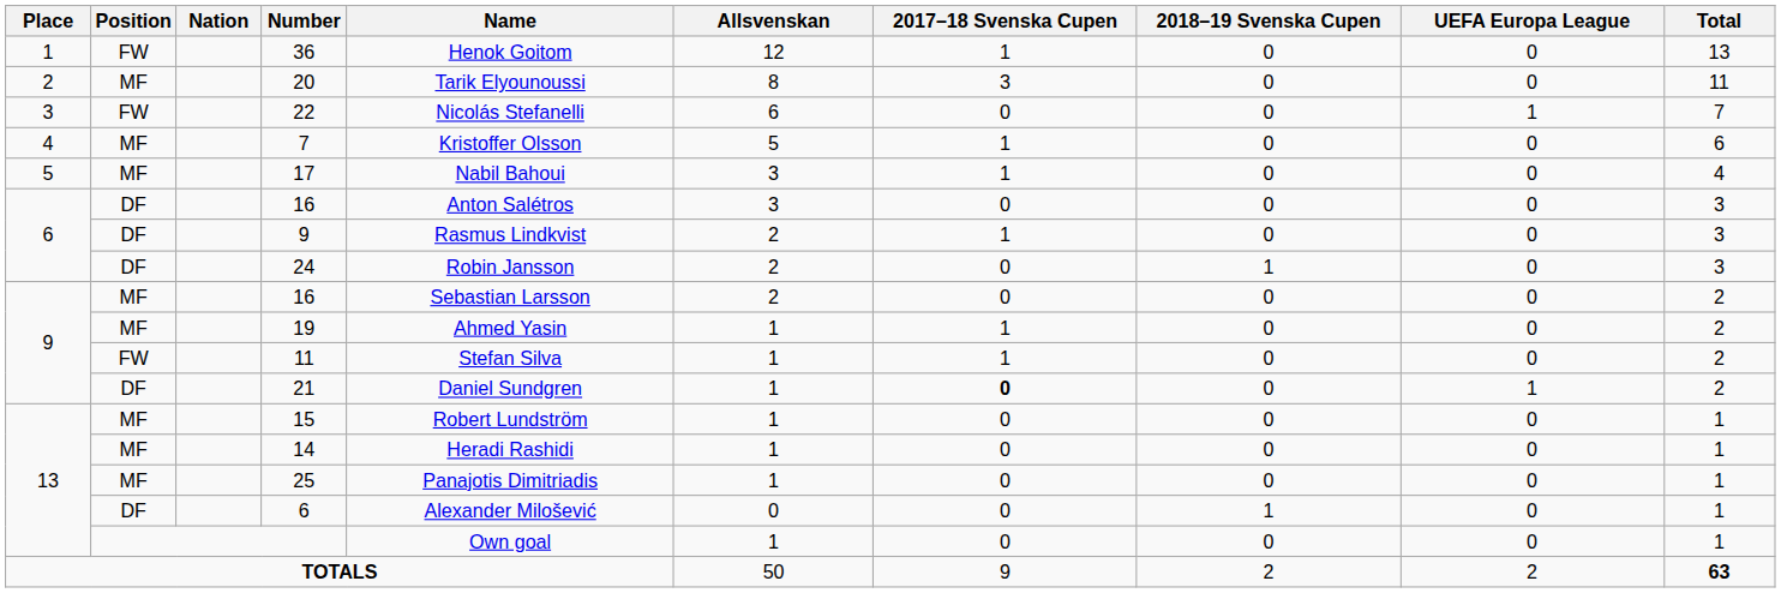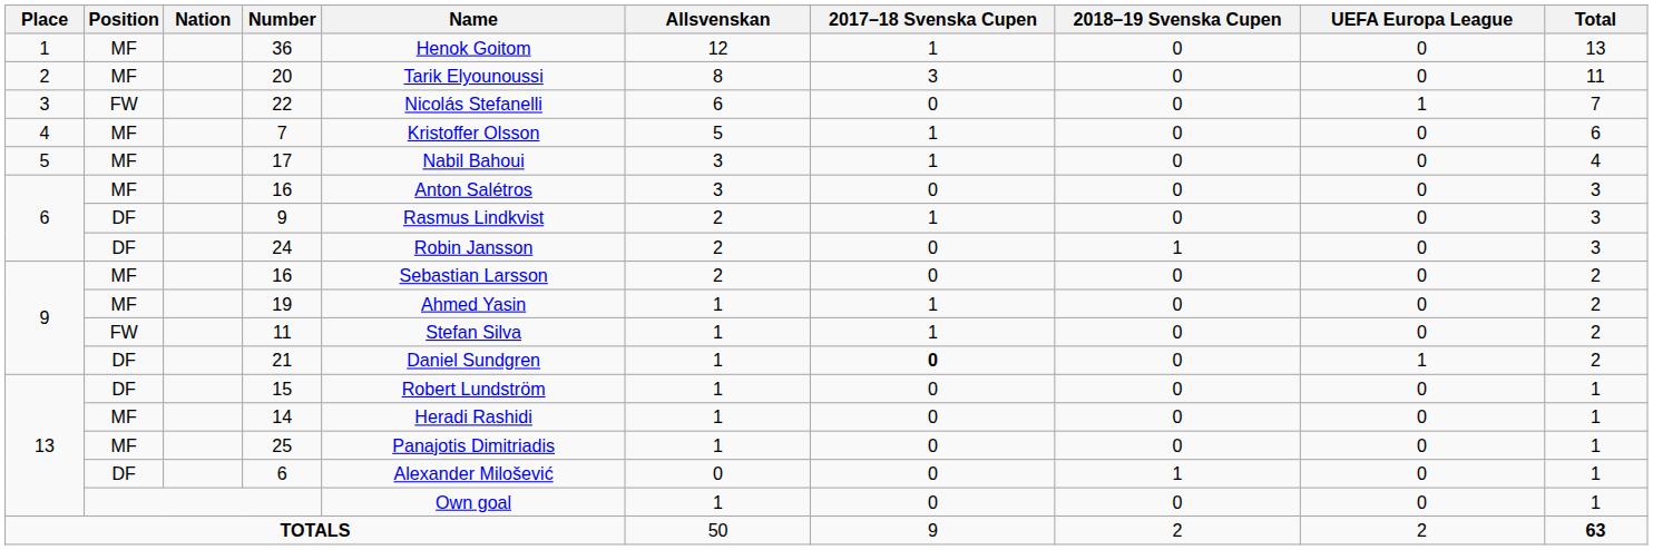 <table class="wikitable" style="font-size: 95%; text-align: center;">
 <tr>
 <th width=60>Place</th>
 <th width=60>Position</th>
 <th width=60>Nation</th>
 <th width=60>Number</th>
 <th width=250>Name</th>
 <th width=150>Allsvenskan</th>
 <th width=200>2017–18 Svenska Cupen</th>
 <th width=200>2018–19 Svenska Cupen</th>
 <th width=200>UEFA Europa League</th>
 <th width=80><strong>Total</strong></th>
 </tr>
 <tr>
 <td>1</td>
-<td>FW</td>
+<td>MF</td>
 <td></td>
 <td>36</td>
 <td><a href='#'>Henok Goitom</a></td>
 <td>12</td>
 <td>1</td>
 <td>0</td>
 <td>0</td>
 <td>13</td>
 </tr>
 <tr>
 <td>2</td>
 <td>MF</td>
 <td></td>
 <td>20</td>
 <td><a href='#'>Tarik Elyounoussi</a></td>
 <td>8</td>
 <td>3</td>
 <td>0</td>
 <td>0</td>
 <td>11</td>
 </tr>
 <tr>
 <td>3</td>
 <td>FW</td>
 <td></td>
 <td>22</td>
 <td><a href='#'>Nicolás Stefanelli</a></td>
 <td>6</td>
 <td>0</td>
 <td>0</td>
 <td>1</td>
 <td>7</td>
 </tr>
 <tr>
 <td>4</td>
 <td>MF</td>
 <td></td>
 <td>7</td>
 <td><a href='#'>Kristoffer Olsson</a></td>
 <td>5</td>
 <td>1</td>
 <td>0</td>
 <td>0</td>
 <td>6</td>
 </tr>
 <tr>
 <td>5</td>
 <td>MF</td>
 <td></td>
 <td>17</td>
 <td><a href='#'>Nabil Bahoui</a></td>
 <td>3</td>
 <td>1</td>
 <td>0</td>
 <td>0</td>
 <td>4</td>
 </tr>
 <tr>
 <td rowspan="3">6</td>
-<td>DF</td>
+<td>MF</td>
 <td></td>
 <td>16</td>
 <td><a href='#'>Anton Salétros</a></td>
 <td>3</td>
 <td>0</td>
 <td>0</td>
 <td>0</td>
 <td>3</td>
 </tr>
 <tr>
 <td>DF</td>
 <td></td>
 <td>9</td>
 <td><a href='#'>Rasmus Lindkvist</a></td>
 <td>2</td>
 <td>1</td>
 <td>0</td>
 <td>0</td>
 <td>3</td>
 </tr>
 <tr>
 <td>DF</td>
 <td></td>
 <td>24</td>
 <td><a href='#'>Robin Jansson</a></td>
 <td>2</td>
 <td>0</td>
 <td>1</td>
 <td>0</td>
 <td>3</td>
 </tr>
 <tr>
 <td rowspan="4">9</td>
 <td>MF</td>
 <td></td>
 <td>16</td>
 <td><a href='#'>Sebastian Larsson</a></td>
 <td>2</td>
 <td>0</td>
 <td>0</td>
 <td>0</td>
 <td>2</td>
 </tr>
 <tr>
 <td>MF</td>
 <td></td>
 <td>19</td>
 <td><a href='#'>Ahmed Yasin</a></td>
 <td>1</td>
 <td>1</td>
 <td>0</td>
 <td>0</td>
 <td>2</td>
 </tr>
 <tr>
 <td>FW</td>
 <td></td>
 <td>11</td>
 <td><a href='#'>Stefan Silva</a></td>
 <td>1</td>
 <td>1</td>
 <td>0</td>
 <td>0</td>
 <td>2</td>
 </tr>
 <tr>
 <td>DF</td>
 <td></td>
 <td>21</td>
 <td><a href='#'>Daniel Sundgren</a></td>
 <td>1</td>
 <td><strong>0</strong></td>
 <td>0</td>
 <td>1</td>
 <td>2</td>
 </tr>
 <tr>
 <td rowspan="5">13</td>
-<td>MF</td>
+<td>DF</td>
 <td></td>
 <td>15</td>
 <td><a href='#'>Robert Lundström</a></td>
 <td>1</td>
 <td>0</td>
 <td>0</td>
 <td>0</td>
 <td>1</td>
 </tr>
 <tr>
 <td>MF</td>
 <td></td>
 <td>14</td>
 <td><a href='#'>Heradi Rashidi</a></td>
 <td>1</td>
 <td>0</td>
 <td>0</td>
 <td>0</td>
 <td>1</td>
 </tr>
 <tr>
 <td>MF</td>
 <td></td>
 <td>25</td>
 <td><a href='#'>Panajotis Dimitriadis</a></td>
 <td>1</td>
 <td>0</td>
 <td>0</td>
 <td>0</td>
 <td>1</td>
 </tr>
 <tr>
 <td>DF</td>
 <td></td>
 <td>6</td>
 <td><a href='#'>Alexander Milošević</a></td>
 <td>0</td>
 <td>0</td>
 <td>1</td>
 <td>0</td>
 <td>1</td>
 </tr>
 <tr>
 <td colspan="3"></td>
 <td><a href='#'>Own goal</a></td>
 <td>1</td>
 <td>0</td>
 <td>0</td>
 <td>0</td>
 <td>1</td>
 </tr>
 <tr>
 <td colspan="5"><strong>TOTALS</strong></td>
 <td>50</td>
 <td>9</td>
 <td>2</td>
 <td>2</td>
 <td><strong>63</strong></td>
 </tr>
 </table>
